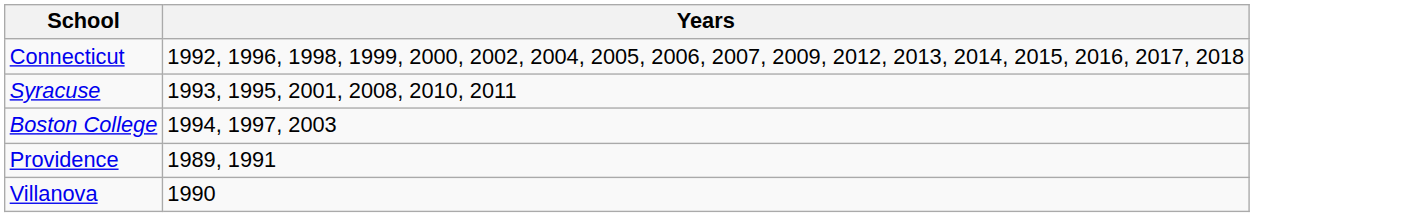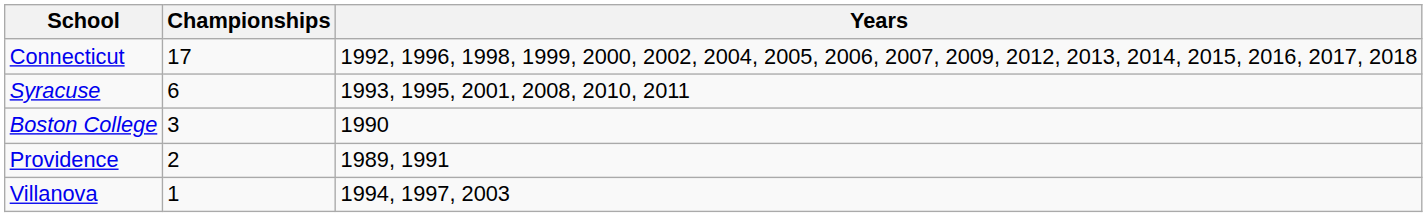 <table class=wikitable>
 <tr>
 <th>School</th>
+<th>Championships</th>
 <th>Years</th>
 </tr>
 <tr>
 <td><a href='#'>Connecticut</a></td>
+<td>17</td>
 <td>1992, 1996, 1998, 1999, 2000, 2002, 2004, 2005, 2006, 2007, 2009, 2012, 2013, 2014, 2015, 2016, 2017, 2018</td>
 </tr>
 <tr>
 <td><em><a href='#'>Syracuse</a></em></td>
+<td>6</td>
 <td>1993, 1995, 2001, 2008, 2010, 2011</td>
 </tr>
 <tr>
 <td><em><a href='#'>Boston College</a></em></td>
-<td>1994, 1997, 2003</td>
+<td>3</td>
+<td>1990</td>
 </tr>
 <tr>
 <td><a href='#'>Providence</a></td>
+<td>2</td>
 <td>1989, 1991</td>
 </tr>
 <tr>
 <td><a href='#'>Villanova</a></td>
-<td>1990</td>
+<td>1</td>
+<td>1994, 1997, 2003</td>
 </tr>
 </table>
